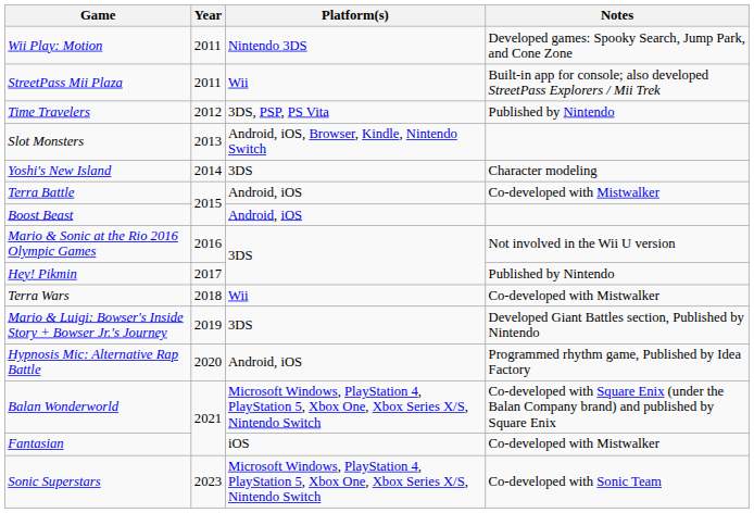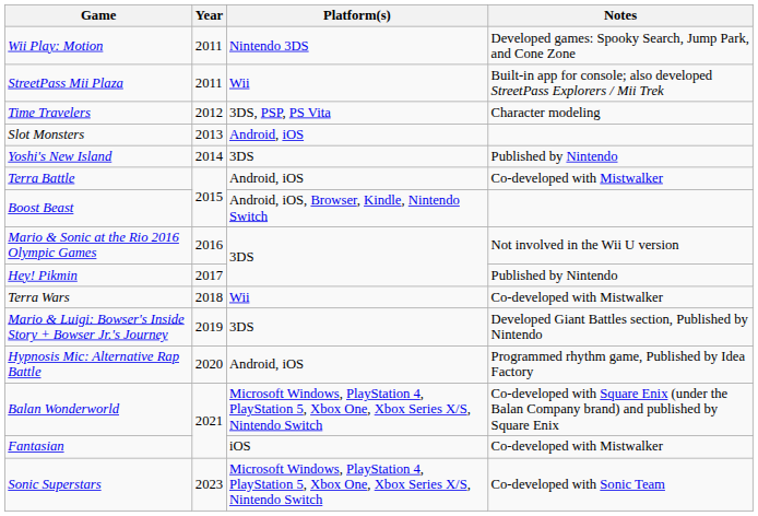 <table class="wikitable">
 <tr>
 <th>Game</th>
 <th>Year</th>
 <th>Platform(s)</th>
 <th>Notes</th>
 </tr>
 <tr>
 <td><em><a href='#'>Wii Play: Motion</a></em></td>
 <td>2011</td>
 <td><a href='#'>Nintendo 3DS</a></td>
 <td>Developed games: Spooky Search, Jump Park, and Cone Zone</td>
 </tr>
 <tr>
 <td><em><a href='#'>StreetPass Mii Plaza</a></em></td>
 <td>2011</td>
 <td><a href='#'>Wii</a></td>
 <td>Built-in app for console; also developed <em>StreetPass Explorers / Mii Trek</em></td>
 </tr>
 <tr>
 <td><em><a href='#'>Time Travelers</a></em></td>
 <td>2012</td>
 <td>3DS, <a href='#'>PSP</a>, <a href='#'>PS Vita</a></td>
-<td>Published by <a href='#'>Nintendo</a></td>
+<td>Character modeling</td>
 </tr>
 <tr>
 <td><em>Slot Monsters</em></td>
 <td>2013</td>
-<td>Android, iOS, <a href='#'>Browser</a>, <a href='#'>Kindle</a>, <a href='#'>Nintendo Switch</a></td>
+<td><a href='#'>Android</a>, <a href='#'>iOS</a></td>
 <td></td>
 </tr>
 <tr>
 <td><em><a href='#'>Yoshi's New Island</a></em></td>
 <td>2014</td>
 <td>3DS</td>
-<td>Character modeling</td>
+<td>Published by <a href='#'>Nintendo</a></td>
 </tr>
 <tr>
 <td><em><a href='#'>Terra Battle</a></em></td>
 <td rowspan="2">2015</td>
 <td>Android, iOS</td>
 <td>Co-developed with <a href='#'>Mistwalker</a></td>
 </tr>
 <tr>
 <td><em><a href='#'>Boost Beast</a></em></td>
-<td><a href='#'>Android</a>, <a href='#'>iOS</a></td>
+<td>Android, iOS, <a href='#'>Browser</a>, <a href='#'>Kindle</a>, <a href='#'>Nintendo Switch</a></td>
 <td></td>
 </tr>
 <tr>
 <td><em><a href='#'>Mario & Sonic at the Rio 2016 Olympic Games</a></em></td>
 <td>2016</td>
 <td rowspan="2">3DS</td>
 <td>Not involved in the Wii U version</td>
 </tr>
 <tr>
 <td><em><a href='#'>Hey! Pikmin</a></em></td>
 <td>2017</td>
 <td>Published by Nintendo</td>
 </tr>
 <tr>
 <td><em>Terra Wars</em></td>
 <td>2018</td>
 <td><a href='#'>Wii</a></td>
 <td>Co-developed with Mistwalker</td>
 </tr>
 <tr>
 <td><em><a href='#'>Mario & Luigi: Bowser's Inside Story + Bowser Jr.'s Journey</a></em></td>
 <td>2019</td>
 <td>3DS</td>
 <td>Developed Giant Battles section, Published by Nintendo</td>
 </tr>
 <tr>
 <td><em><a href='#'>Hypnosis Mic: Alternative Rap Battle</a></em></td>
 <td>2020</td>
 <td>Android, iOS</td>
 <td>Programmed rhythm game, Published by Idea Factory</td>
 </tr>
 <tr>
 <td><em><a href='#'>Balan Wonderworld</a></em></td>
 <td rowspan="2">2021</td>
 <td><a href='#'>Microsoft Windows</a>, <a href='#'>PlayStation 4</a>, <a href='#'>PlayStation 5</a>, <a href='#'>Xbox One</a>, <a href='#'>Xbox Series X/S</a>, <a href='#'>Nintendo Switch</a></td>
 <td>Co-developed with <a href='#'>Square Enix</a> (under the Balan Company brand) and published by Square Enix</td>
 </tr>
 <tr>
 <td><em><a href='#'>Fantasian</a></em></td>
 <td>iOS</td>
 <td>Co-developed with Mistwalker</td>
 </tr>
 <tr>
 <td><em><a href='#'>Sonic Superstars</a></em></td>
 <td>2023</td>
 <td><a href='#'>Microsoft Windows</a>, <a href='#'>PlayStation 4</a>, <a href='#'>PlayStation 5</a>, <a href='#'>Xbox One</a>, <a href='#'>Xbox Series X/S</a>, <a href='#'>Nintendo Switch</a></td>
 <td>Co-developed with <a href='#'>Sonic Team</a></td>
 </tr>
 </table>
